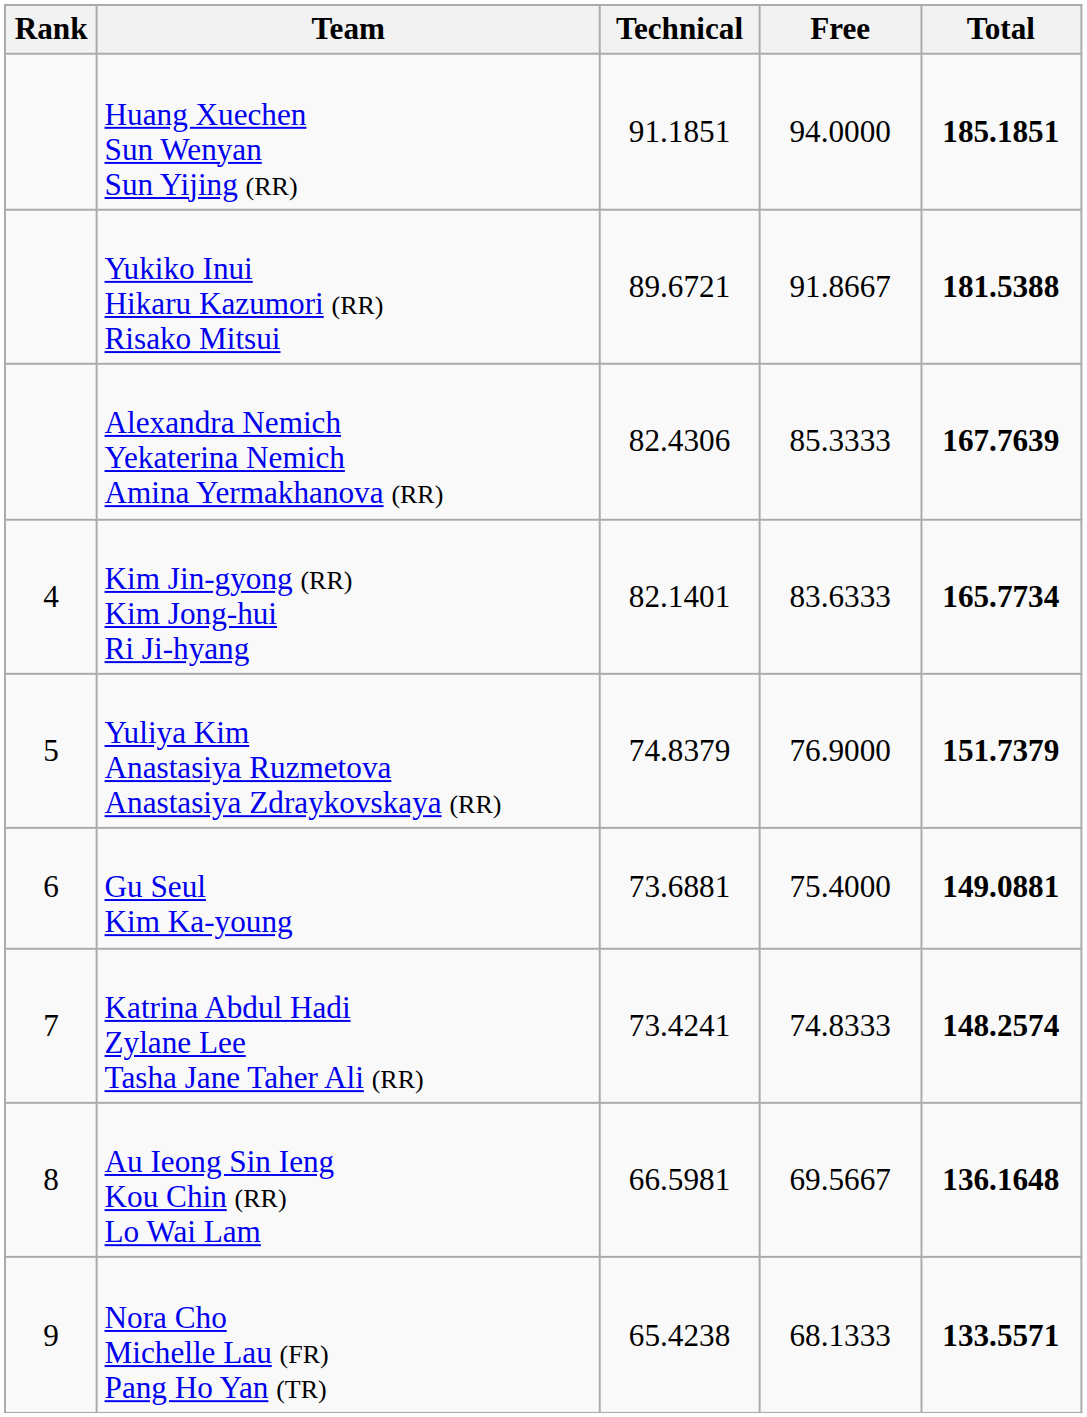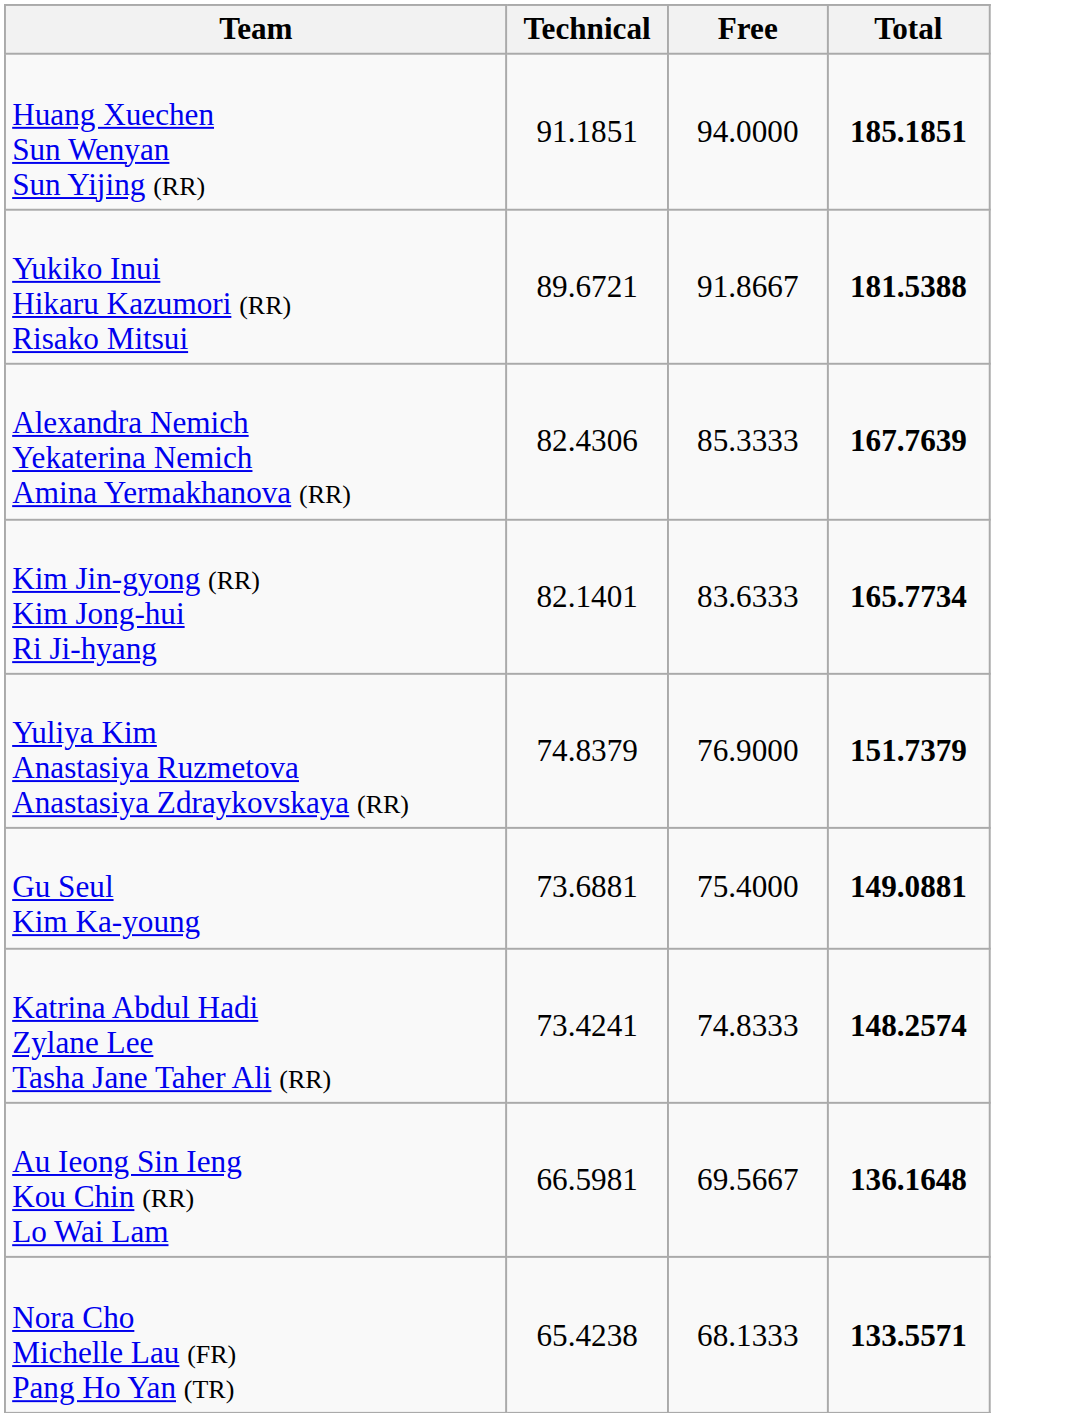 <table class=wikitable style="text-align:center">
 <tr>
-<th width=40>Rank</th>
 <th width=250>Team</th>
 <th width=75>Technical</th>
 <th width=75>Free</th>
 <th width=75>Total</th>
 </tr>
 <tr>
-<td></td>
 <td align=left><br><a href='#'>Huang Xuechen</a><br><a href='#'>Sun Wenyan</a><br><a href='#'>Sun Yijing</a> <small>(RR)</small></td>
 <td>91.1851</td>
 <td>94.0000</td>
 <td><strong>185.1851</strong></td>
 </tr>
 <tr>
-<td></td>
 <td align=left><br><a href='#'>Yukiko Inui</a><br><a href='#'>Hikaru Kazumori</a> <small>(RR)</small><br><a href='#'>Risako Mitsui</a></td>
 <td>89.6721</td>
 <td>91.8667</td>
 <td><strong>181.5388</strong></td>
 </tr>
 <tr>
-<td></td>
 <td align=left><br><a href='#'>Alexandra Nemich</a><br><a href='#'>Yekaterina Nemich</a><br><a href='#'>Amina Yermakhanova</a> <small>(RR)</small></td>
 <td>82.4306</td>
 <td>85.3333</td>
 <td><strong>167.7639</strong></td>
 </tr>
 <tr>
-<td>4</td>
 <td align=left><br><a href='#'>Kim Jin-gyong</a> <small>(RR)</small><br><a href='#'>Kim Jong-hui</a><br><a href='#'>Ri Ji-hyang</a></td>
 <td>82.1401</td>
 <td>83.6333</td>
 <td><strong>165.7734</strong></td>
 </tr>
 <tr>
-<td>5</td>
 <td align=left><br><a href='#'>Yuliya Kim</a><br><a href='#'>Anastasiya Ruzmetova</a><br><a href='#'>Anastasiya Zdraykovskaya</a> <small>(RR)</small></td>
 <td>74.8379</td>
 <td>76.9000</td>
 <td><strong>151.7379</strong></td>
 </tr>
 <tr>
-<td>6</td>
 <td align=left><br><a href='#'>Gu Seul</a><br><a href='#'>Kim Ka-young</a></td>
 <td>73.6881</td>
 <td>75.4000</td>
 <td><strong>149.0881</strong></td>
 </tr>
 <tr>
-<td>7</td>
 <td align=left><br><a href='#'>Katrina Abdul Hadi</a><br><a href='#'>Zylane Lee</a><br><a href='#'>Tasha Jane Taher Ali</a> <small>(RR)</small></td>
 <td>73.4241</td>
 <td>74.8333</td>
 <td><strong>148.2574</strong></td>
 </tr>
 <tr>
-<td>8</td>
 <td align=left><br><a href='#'>Au Ieong Sin Ieng</a><br><a href='#'>Kou Chin</a> <small>(RR)</small><br><a href='#'>Lo Wai Lam</a></td>
 <td>66.5981</td>
 <td>69.5667</td>
 <td><strong>136.1648</strong></td>
 </tr>
 <tr>
-<td>9</td>
 <td align=left><br><a href='#'>Nora Cho</a><br><a href='#'>Michelle Lau</a> <small>(FR)</small><br><a href='#'>Pang Ho Yan</a> <small>(TR)</small></td>
 <td>65.4238</td>
 <td>68.1333</td>
 <td><strong>133.5571</strong></td>
 </tr>
 </table>
